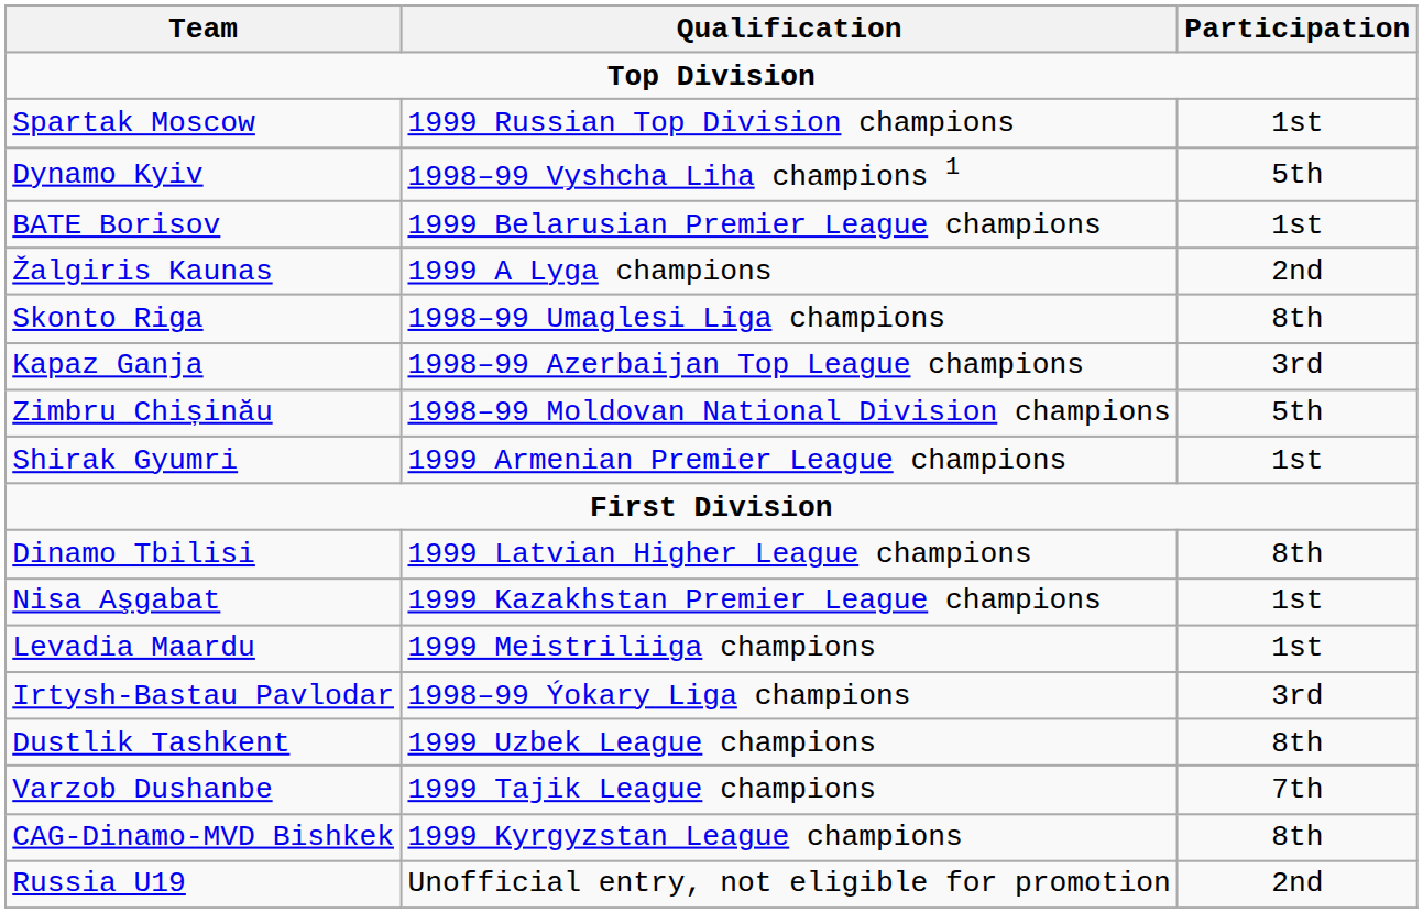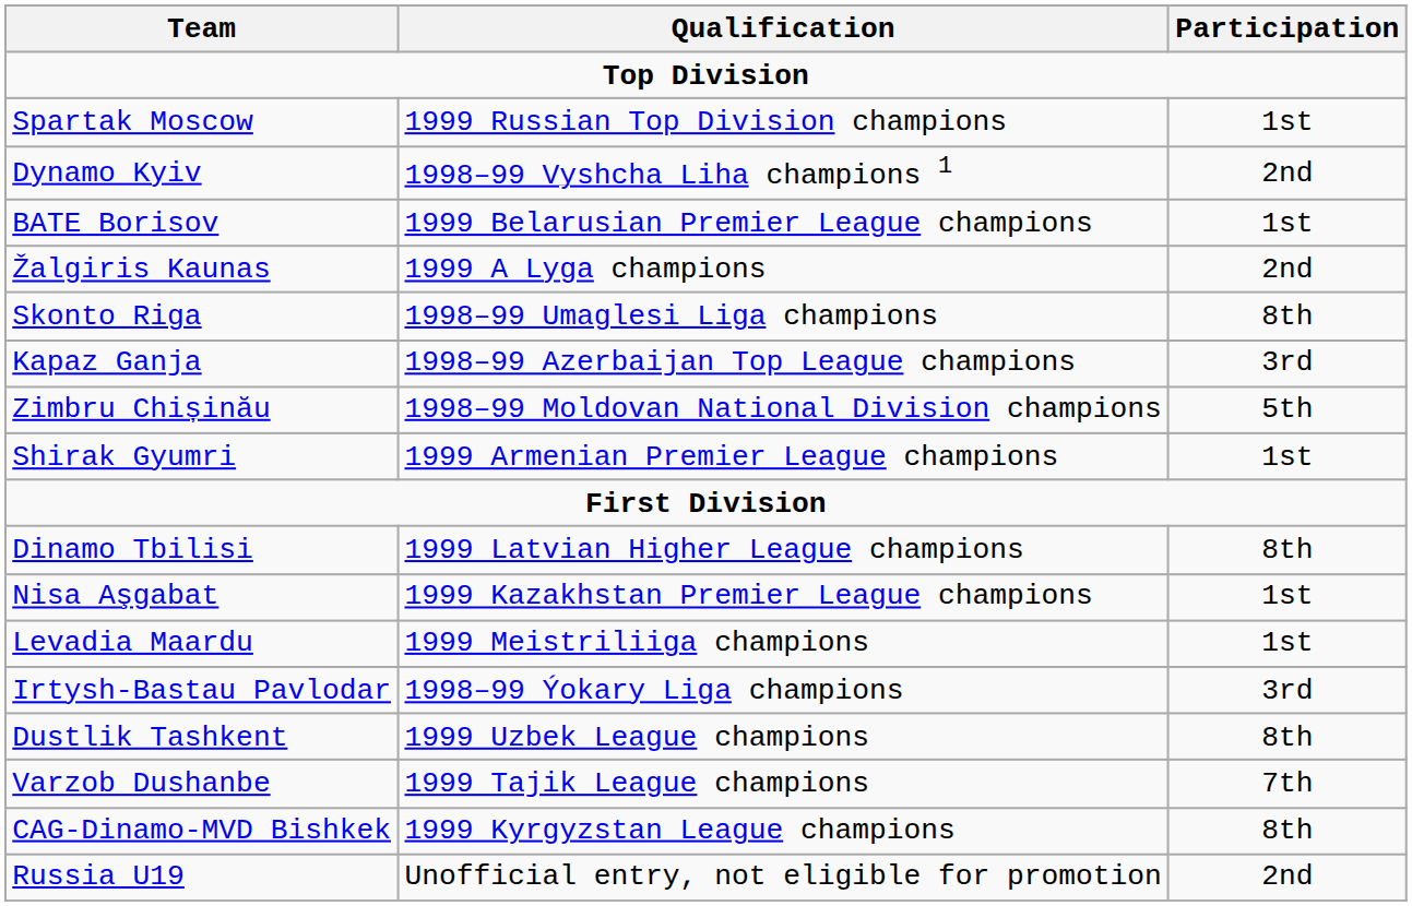 <table class="wikitable">
 <tr>
 <th>Team</th>
 <th>Qualification</th>
 <th>Participation</th>
 </tr>
 <tr>
 <td colspan="3" align=center><strong>Top Division</strong></td>
 </tr>
 <tr>
 <td> <a href='#'>Spartak Moscow</a></td>
 <td><a href='#'>1999 Russian Top Division</a> champions</td>
 <td align=center>1st</td>
 </tr>
 <tr>
 <td> <a href='#'>Dynamo Kyiv</a></td>
 <td><a href='#'>1998–99 Vyshcha Liha</a> champions <sup>1</sup></td>
-<td align=center>5th</td>
+<td align=center>2nd</td>
 </tr>
 <tr>
 <td> <a href='#'>BATE Borisov</a></td>
 <td><a href='#'>1999 Belarusian Premier League</a> champions</td>
 <td align=center>1st</td>
 </tr>
 <tr>
 <td> <a href='#'>Žalgiris Kaunas</a></td>
 <td><a href='#'>1999 A Lyga</a> champions</td>
 <td align=center>2nd</td>
 </tr>
 <tr>
 <td> <a href='#'>Skonto Riga</a></td>
 <td><a href='#'>1998–99 Umaglesi Liga</a> champions</td>
 <td align=center>8th</td>
 </tr>
 <tr>
 <td> <a href='#'>Kapaz Ganja</a></td>
 <td><a href='#'>1998–99 Azerbaijan Top League</a> champions</td>
 <td align=center>3rd</td>
 </tr>
 <tr>
 <td> <a href='#'>Zimbru Chișinău</a></td>
 <td><a href='#'>1998–99 Moldovan National Division</a> champions</td>
 <td align=center>5th</td>
 </tr>
 <tr>
 <td> <a href='#'>Shirak Gyumri</a></td>
 <td><a href='#'>1999 Armenian Premier League</a> champions</td>
 <td align=center>1st</td>
 </tr>
 <tr>
 <td colspan="3" align=center><strong>First Division</strong></td>
 </tr>
 <tr>
 <td> <a href='#'>Dinamo Tbilisi</a></td>
 <td><a href='#'>1999 Latvian Higher League</a> champions</td>
 <td align=center>8th</td>
 </tr>
 <tr>
 <td> <a href='#'>Nisa Aşgabat</a></td>
 <td><a href='#'>1999 Kazakhstan Premier League</a> champions</td>
 <td align=center>1st</td>
 </tr>
 <tr>
 <td> <a href='#'>Levadia Maardu</a></td>
 <td><a href='#'>1999 Meistriliiga</a> champions</td>
 <td align=center>1st</td>
 </tr>
 <tr>
 <td> <a href='#'>Irtysh-Bastau Pavlodar</a></td>
 <td><a href='#'>1998–99 Ýokary Liga</a> champions</td>
 <td align=center>3rd</td>
 </tr>
 <tr>
 <td> <a href='#'>Dustlik Tashkent</a></td>
 <td><a href='#'>1999 Uzbek League</a> champions</td>
 <td align=center>8th</td>
 </tr>
 <tr>
 <td> <a href='#'>Varzob Dushanbe</a></td>
 <td><a href='#'>1999 Tajik League</a> champions</td>
 <td align=center>7th</td>
 </tr>
 <tr>
 <td> <a href='#'>CAG-Dinamo-MVD Bishkek</a></td>
 <td><a href='#'>1999 Kyrgyzstan League</a> champions</td>
 <td align=center>8th</td>
 </tr>
 <tr>
 <td> <a href='#'>Russia U19</a></td>
 <td>Unofficial entry, not eligible for promotion</td>
 <td align=center>2nd</td>
 </tr>
 </table>
